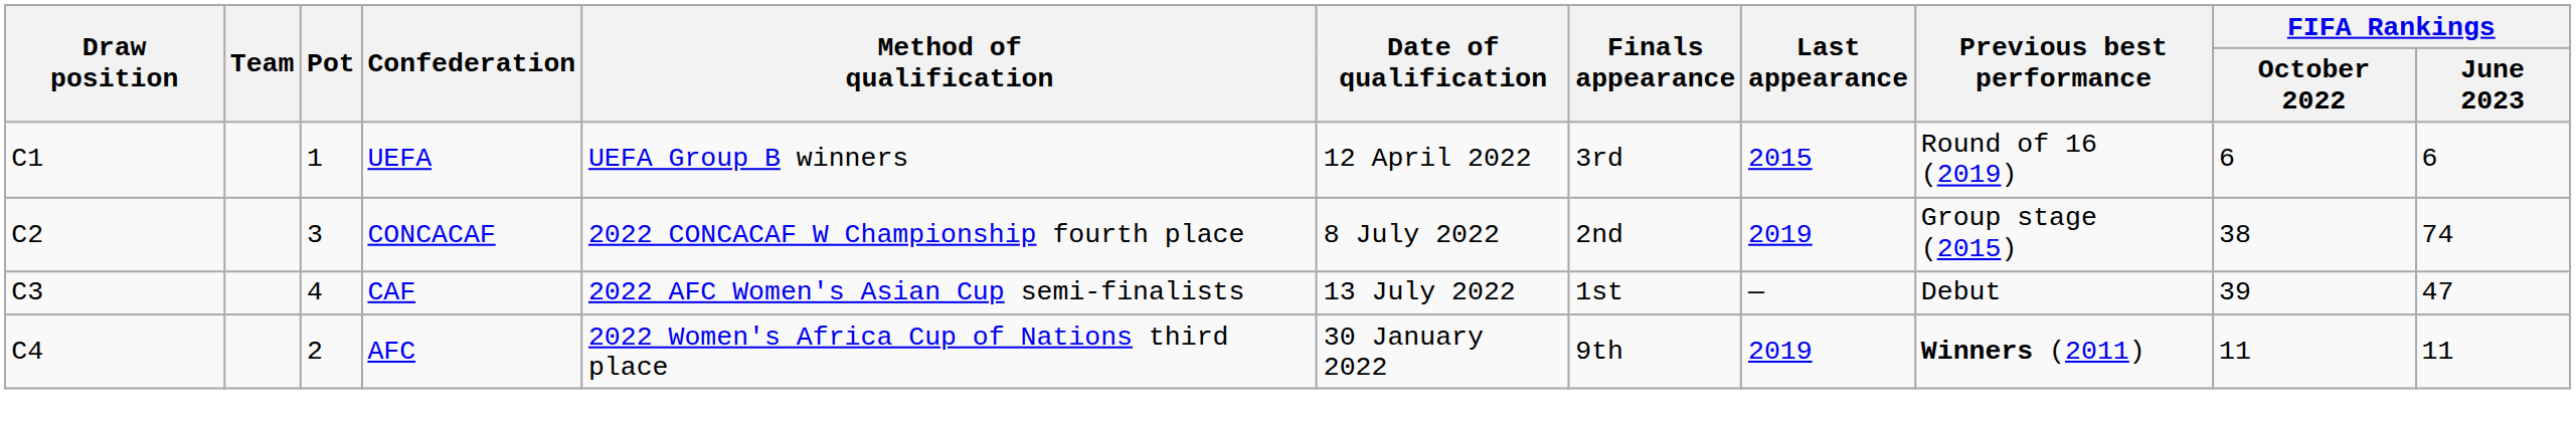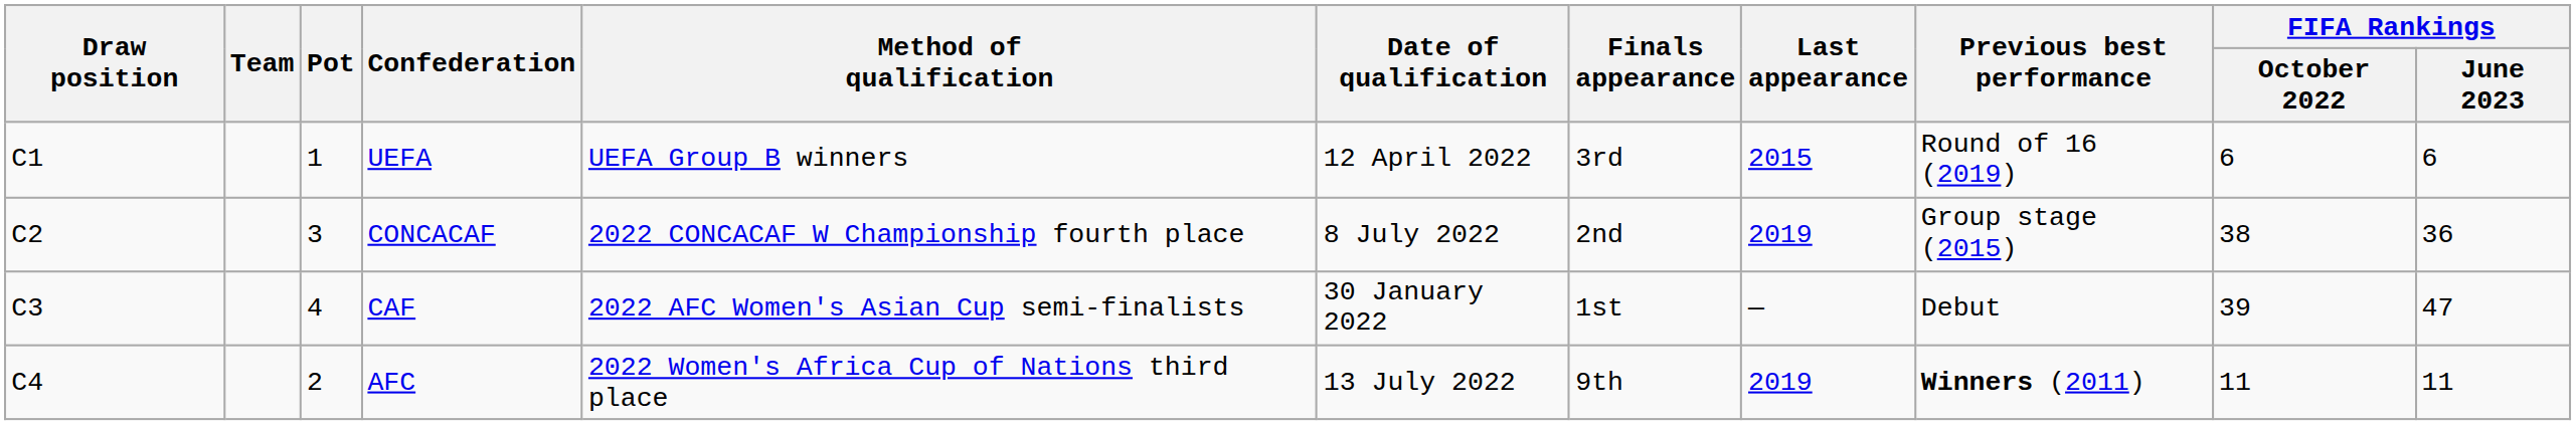 <table class="wikitable sortable">
 <tr>
 <th rowspan=2>Draw position</th>
 <th rowspan=2>Team</th>
 <th rowspan=2>Pot</th>
 <th rowspan=2>Confederation</th>
 <th rowspan=2>Method of<br>qualification</th>
 <th rowspan=2>Date of<br>qualification</th>
 <th rowspan=2 data-sort-type="number">Finals<br>appearance</th>
 <th rowspan=2>Last<br>appearance</th>
 <th rowspan=2>Previous best<br>performance</th>
 <th colspan=2><a href='#'>FIFA Rankings</a></th>
 </tr>
 <tr>
 <th>October 2022</th>
 <th>June 2023</th>
 </tr>
 <tr>
 <td>C1</td>
 <td style=white-space:nowrap></td>
 <td>1</td>
 <td><a href='#'>UEFA</a></td>
 <td><a href='#'>UEFA Group B</a> winners</td>
 <td>12 April 2022</td>
 <td>3rd</td>
 <td><a href='#'>2015</a></td>
 <td data-sort-value="9">Round of 16 (<a href='#'>2019</a>)</td>
 <td>6</td>
 <td>6</td>
 </tr>
 <tr>
 <td>C2</td>
 <td style=white-space:nowrap></td>
 <td>3</td>
 <td><a href='#'>CONCACAF</a></td>
 <td><a href='#'>2022 CONCACAF W Championship</a> fourth place</td>
 <td>8 July 2022</td>
 <td>2nd</td>
 <td><a href='#'>2019</a></td>
 <td data-sort-value="17">Group stage (<a href='#'>2015</a>)</td>
 <td>38</td>
-<td>74</td>
+<td>36</td>
 </tr>
 <tr>
 <td>C3</td>
 <td style=white-space:nowrap></td>
 <td>4</td>
 <td><a href='#'>CAF</a></td>
 <td><a href='#'>2022 AFC Women's Asian Cup</a> semi-finalists</td>
-<td>13 July 2022</td>
+<td>30 January 2022</td>
 <td>1st</td>
 <td>—</td>
 <td data-sort-value="99">Debut</td>
 <td>39</td>
 <td>47</td>
 </tr>
 <tr>
 <td>C4</td>
 <td style=white-space:nowrap></td>
 <td>2</td>
 <td><a href='#'>AFC</a></td>
 <td><a href='#'>2022 Women's Africa Cup of Nations</a> third place</td>
-<td>30 January 2022</td>
+<td>13 July 2022</td>
 <td>9th</td>
 <td><a href='#'>2019</a></td>
 <td data-sort-value="1"><strong>Winners</strong> (<a href='#'>2011</a>)</td>
 <td>11</td>
 <td>11</td>
 </tr>
 </table>
